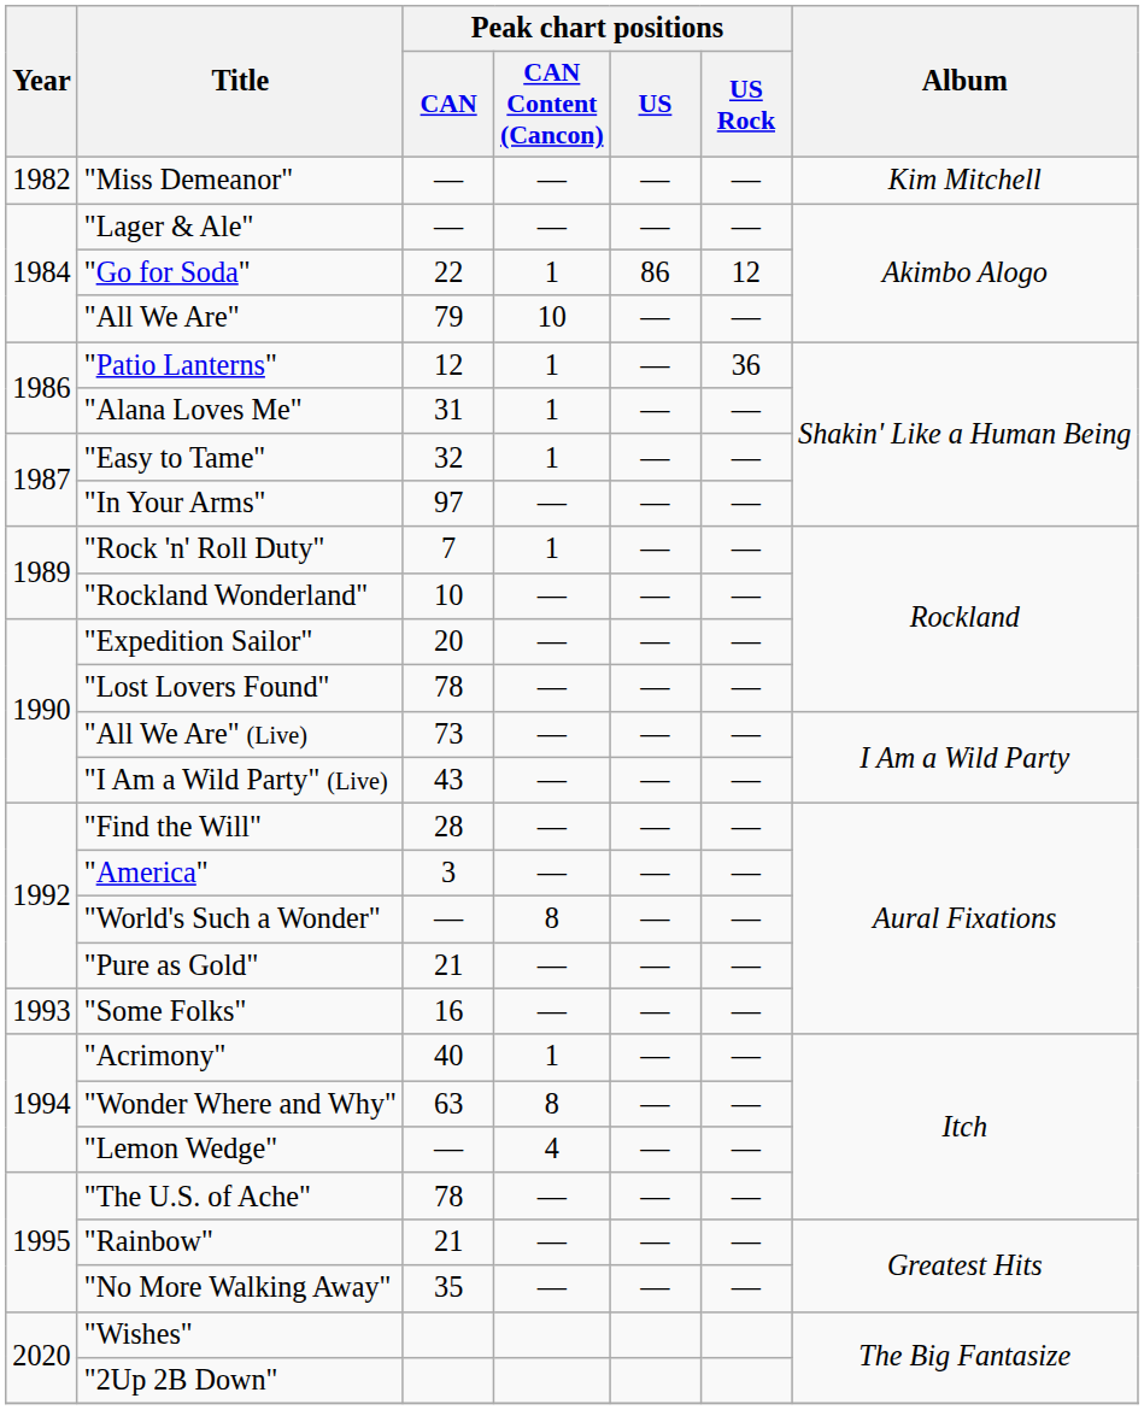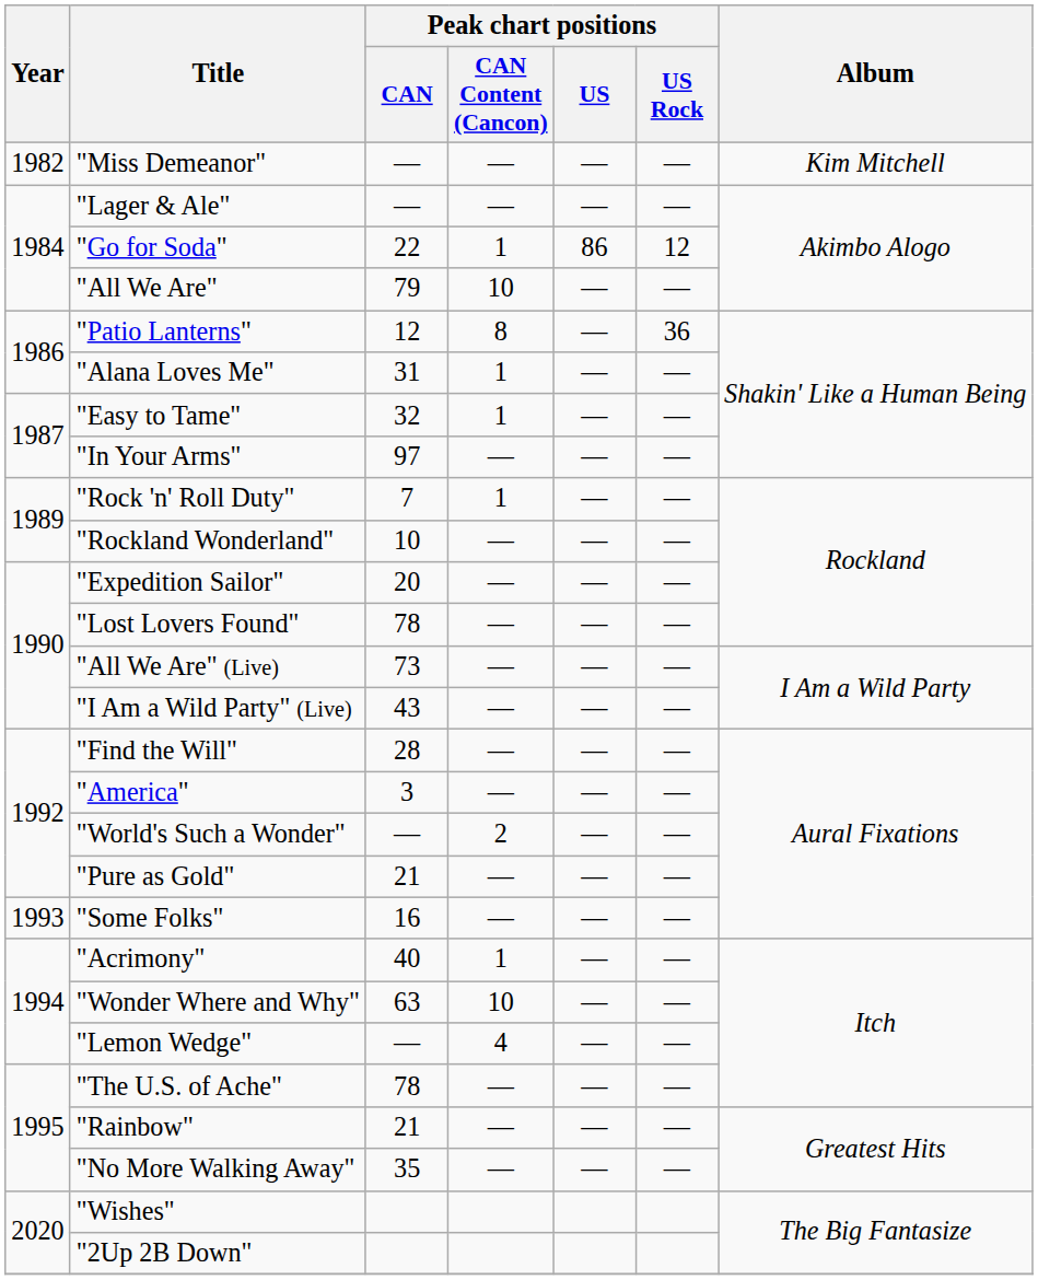 <table class="wikitable plainrowheaders" style="text-align:center">
 <tr>
 <th rowspan="2">Year</th>
 <th rowspan="2">Title</th>
 <th colspan="4">Peak chart positions</th>
 <th rowspan="2">Album</th>
 </tr>
 <tr>
 <th scope="col" style="width:3em;font-size:90%;"><a href='#'>CAN</a></th>
 <th scope="col" style="width:3em;font-size:90%;"><a href='#'>CAN<br>Content<br>(Cancon)</a></th>
 <th scope="col" style="width:3em;font-size:90%;"><a href='#'>US</a><br></th>
 <th scope="col" style="width:3em;font-size:90%;"><a href='#'>US<br>Rock</a><br></th>
 </tr>
 <tr>
 <td>1982</td>
 <td align="left" valign="top">"Miss Demeanor"</td>
 <td>—</td>
 <td>—</td>
 <td>—</td>
 <td>—</td>
 <td><em>Kim Mitchell</em></td>
 </tr>
 <tr>
 <td rowspan="3">1984</td>
 <td align="left">"Lager & Ale"</td>
 <td>—</td>
 <td>—</td>
 <td>—</td>
 <td>—</td>
 <td rowspan="3"><em>Akimbo Alogo</em></td>
 </tr>
 <tr>
 <td align="left" valign="top">"<a href='#'>Go for Soda</a>"</td>
 <td>22</td>
 <td>1</td>
 <td>86</td>
 <td>12</td>
 </tr>
 <tr>
 <td align="left">"All We Are"</td>
 <td>79</td>
 <td>10</td>
 <td>—</td>
 <td>—</td>
 </tr>
 <tr>
 <td rowspan="2">1986</td>
 <td align="left">"<a href='#'>Patio Lanterns</a>"</td>
 <td>12</td>
-<td>1</td>
+<td>8</td>
 <td>—</td>
 <td>36</td>
 <td rowspan="4"><em>Shakin' Like a Human Being</em></td>
 </tr>
 <tr>
 <td align="left">"Alana Loves Me"</td>
 <td>31</td>
 <td>1</td>
 <td>—</td>
 <td>—</td>
 </tr>
 <tr>
 <td rowspan="2">1987</td>
 <td align="left">"Easy to Tame"</td>
 <td>32</td>
 <td>1</td>
 <td>—</td>
 <td>—</td>
 </tr>
 <tr>
 <td align="left">"In Your Arms"</td>
 <td>97</td>
 <td>—</td>
 <td>—</td>
 <td>—</td>
 </tr>
 <tr>
 <td rowspan="2">1989</td>
 <td align="left">"Rock 'n' Roll Duty"</td>
 <td>7</td>
 <td>1</td>
 <td>—</td>
 <td>—</td>
 <td rowspan="4"><em>Rockland</em></td>
 </tr>
 <tr>
 <td align="left">"Rockland Wonderland"</td>
 <td>10</td>
 <td>—</td>
 <td>—</td>
 <td>—</td>
 </tr>
 <tr>
 <td rowspan="4">1990</td>
 <td align="left">"Expedition Sailor"</td>
 <td>20</td>
 <td>—</td>
 <td>—</td>
 <td>—</td>
 </tr>
 <tr>
 <td align="left">"Lost Lovers Found"</td>
 <td>78</td>
 <td>—</td>
 <td>—</td>
 <td>—</td>
 </tr>
 <tr>
 <td align="left">"All We Are" <small>(Live)</small></td>
 <td>73</td>
 <td>—</td>
 <td>—</td>
 <td>—</td>
 <td rowspan="2"><em>I Am a Wild Party</em></td>
 </tr>
 <tr>
 <td align="left">"I Am a Wild Party" <small>(Live)</small></td>
 <td>43</td>
 <td>—</td>
 <td>—</td>
 <td>—</td>
 </tr>
 <tr>
 <td rowspan="4">1992</td>
 <td align="left">"Find the Will"</td>
 <td>28</td>
 <td>—</td>
 <td>—</td>
 <td>—</td>
 <td rowspan="5"><em>Aural Fixations</em></td>
 </tr>
 <tr>
 <td align="left">"<a href='#'>America</a>"</td>
 <td>3</td>
 <td>—</td>
 <td>—</td>
 <td>—</td>
 </tr>
 <tr>
 <td align="left">"World's Such a Wonder"</td>
 <td>—</td>
-<td>8</td>
+<td>2</td>
 <td>—</td>
 <td>—</td>
 </tr>
 <tr>
 <td align="left">"Pure as Gold"</td>
 <td>21</td>
 <td>—</td>
 <td>—</td>
 <td>—</td>
 </tr>
 <tr>
 <td>1993</td>
 <td align="left">"Some Folks"</td>
 <td>16</td>
 <td>—</td>
 <td>—</td>
 <td>—</td>
 </tr>
 <tr>
 <td rowspan="3">1994</td>
 <td align="left">"Acrimony"</td>
 <td>40</td>
 <td>1</td>
 <td>—</td>
 <td>—</td>
 <td rowspan="4"><em>Itch</em></td>
 </tr>
 <tr>
 <td align="left">"Wonder Where and Why"</td>
 <td>63</td>
-<td>8</td>
+<td>10</td>
 <td>—</td>
 <td>—</td>
 </tr>
 <tr>
 <td align="left">"Lemon Wedge"</td>
 <td>—</td>
 <td>4</td>
 <td>—</td>
 <td>—</td>
 </tr>
 <tr>
 <td rowspan="3">1995</td>
 <td align="left">"The U.S. of Ache"</td>
 <td>78</td>
 <td>—</td>
 <td>—</td>
 <td>—</td>
 </tr>
 <tr>
 <td align="left">"Rainbow"</td>
 <td>21</td>
 <td>—</td>
 <td>—</td>
 <td>—</td>
 <td rowspan="2"><em>Greatest Hits</em></td>
 </tr>
 <tr>
 <td align="left">"No More Walking Away"</td>
 <td>35</td>
 <td>—</td>
 <td>—</td>
 <td>—</td>
 </tr>
 <tr>
 <td rowspan="2">2020</td>
 <td align="left">"Wishes"</td>
 <td></td>
 <td></td>
 <td></td>
 <td></td>
 <td rowspan="2"><em>The Big Fantasize</em></td>
 </tr>
 <tr>
 <td align="left">"2Up 2B Down"</td>
 <td></td>
 <td></td>
 <td></td>
 <td></td>
 </tr>
 <tr>
 </tr>
 </table>
